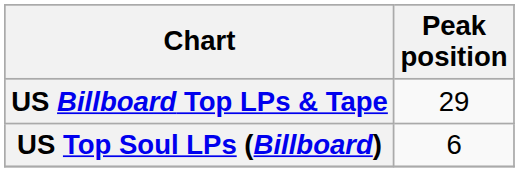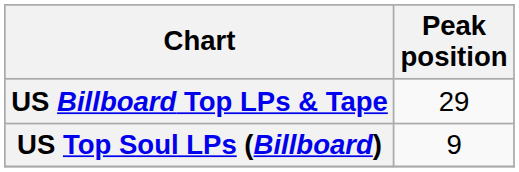 <table class="wikitable plainrowheaders sortable" style="text-align:center;" border="1">
 <tr>
 <th scope="col">Chart</th>
 <th scope="col">Peak<br>position</th>
 </tr>
 <tr>
 <th scope="row">US <a href='#'><em>Billboard</em> Top LPs & Tape</a></th>
 <td>29</td>
 </tr>
 <tr>
 <th scope="row">US <a href='#'>Top Soul LPs</a> (<em><a href='#'>Billboard</a></em>)</th>
-<td>6</td>
+<td>9</td>
 </tr>
 <tr>
 </tr>
 </table>
